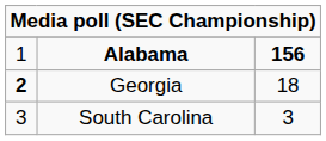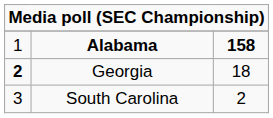 <table class="wikitable">
 <tr style="text-align:center">
 <td style="text-align:center" Colspan="3"><strong>Media poll (SEC Championship)</strong></td>
 </tr>
 <tr style="text-align:center">
 </tr>
 <tr style="text-align:center">
 <td>1</td>
 <td><strong>Alabama</strong></td>
-<td><strong>156</strong></td>
+<td><strong>158</strong></td>
 </tr>
 <tr style="text-align:center">
 <td><strong>2</strong></td>
 <td>Georgia</td>
 <td>18</td>
 </tr>
 <tr style="text-align:center">
 <td>3</td>
 <td>South Carolina</td>
-<td>3</td>
+<td>2</td>
 </tr>
 </table>
